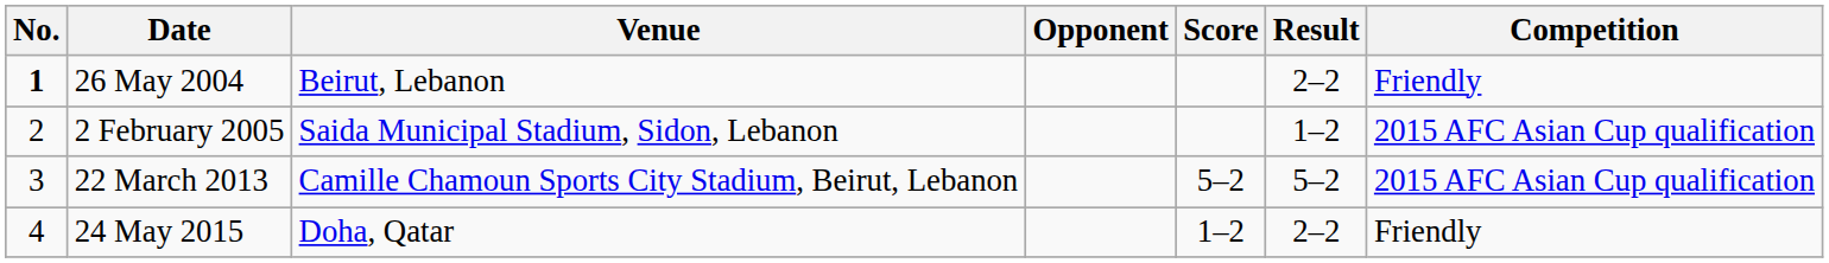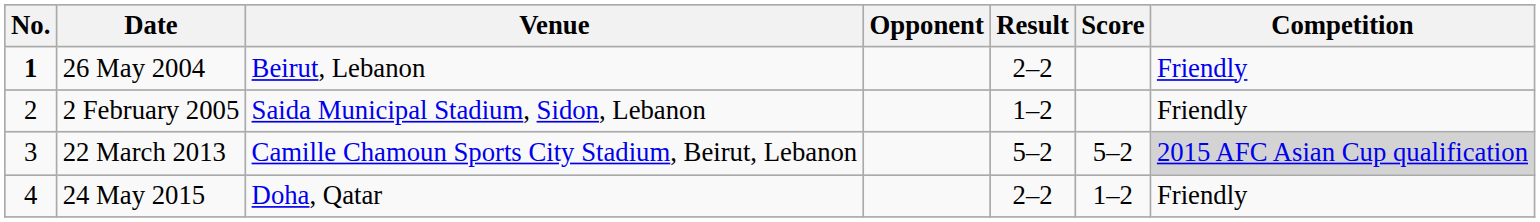 <table class="wikitable sortable">
 <tr>
 <th scope="col">No.</th>
 <th scope="col">Date</th>
 <th scope="col">Venue</th>
 <th scope="col">Opponent</th>
+<th scope="col">Result</th>
 <th scope="col">Score</th>
-<th scope="col">Result</th>
 <th scope="col">Competition</th>
 </tr>
 <tr>
 <td align="center"><strong>1</strong></td>
 <td>26 May 2004</td>
 <td><a href='#'>Beirut</a>, Lebanon</td>
 <td></td>
+<td align="center">2–2</td>
 <td align="center"></td>
-<td align="center">2–2</td>
 <td><a href='#'>Friendly</a></td>
 </tr>
 <tr>
 <td align="center">2</td>
 <td>2 February 2005</td>
 <td><a href='#'>Saida Municipal Stadium</a>, <a href='#'>Sidon</a>, Lebanon</td>
 <td></td>
+<td align="center">1–2</td>
 <td align="center"></td>
-<td align="center">1–2</td>
-<td><a href='#'>2015 AFC Asian Cup qualification</a></td>
+<td>Friendly</td>
 </tr>
 <tr>
 <td align="center">3</td>
 <td>22 March 2013</td>
 <td><a href='#'>Camille Chamoun Sports City Stadium</a>, Beirut, Lebanon</td>
 <td></td>
+<td style="text-align:center">5–2</td>
 <td align="center">5–2</td>
-<td style="text-align:center">5–2</td>
-<td><a href='#'>2015 AFC Asian Cup qualification</a></td>
+<td style="background: lightgrey;"><a href='#'>2015 AFC Asian Cup qualification</a></td>
 </tr>
 <tr>
 <td align="center">4</td>
 <td>24 May 2015</td>
 <td><a href='#'>Doha</a>, Qatar</td>
 <td></td>
+<td align="center">2–2</td>
 <td align="center">1–2</td>
-<td align="center">2–2</td>
 <td>Friendly</td>
 </tr>
 </table>
